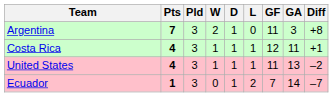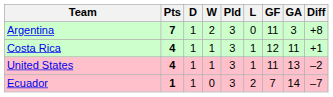 <table class=wikitable style="text-align:center">
 <tr>
 <th width=220>Team</th>
 <th width=20>Pts</th>
+<th width=20>D</th>
+<th width=20>W</th>
 <th width=20>Pld</th>
-<th width=20>W</th>
-<th width=20>D</th>
 <th width=20>L</th>
 <th width=20>GF</th>
 <th width=20>GA</th>
 <th width=20>Diff</th>
 </tr>
 <tr bgcolor=ccffcc>
 <td align=left> <a href='#'>Argentina</a></td>
 <td><strong>7</strong></td>
+<td>1</td>
+<td>2</td>
 <td>3</td>
-<td>2</td>
-<td>1</td>
 <td>0</td>
 <td>11</td>
 <td>3</td>
 <td>+8</td>
 </tr>
 <tr bgcolor=ccffcc>
 <td align=left> <a href='#'>Costa Rica</a></td>
 <td><strong>4</strong></td>
-<td>3</td>
 <td>1</td>
 <td>1</td>
+<td>3</td>
 <td>1</td>
 <td>12</td>
 <td>11</td>
 <td>+1</td>
 </tr>
 <tr bgcolor=pink>
 <td align=left> <a href='#'>United States</a></td>
 <td><strong>4</strong></td>
-<td>3</td>
 <td>1</td>
 <td>1</td>
+<td>3</td>
 <td>1</td>
 <td>11</td>
 <td>13</td>
 <td>–2</td>
 </tr>
 <tr bgcolor=pink>
 <td align=left> <a href='#'>Ecuador</a></td>
 <td><strong>1</strong></td>
+<td>1</td>
+<td>0</td>
 <td>3</td>
-<td>0</td>
-<td>1</td>
 <td>2</td>
 <td>7</td>
 <td>14</td>
 <td>–7</td>
 </tr>
 </table>
